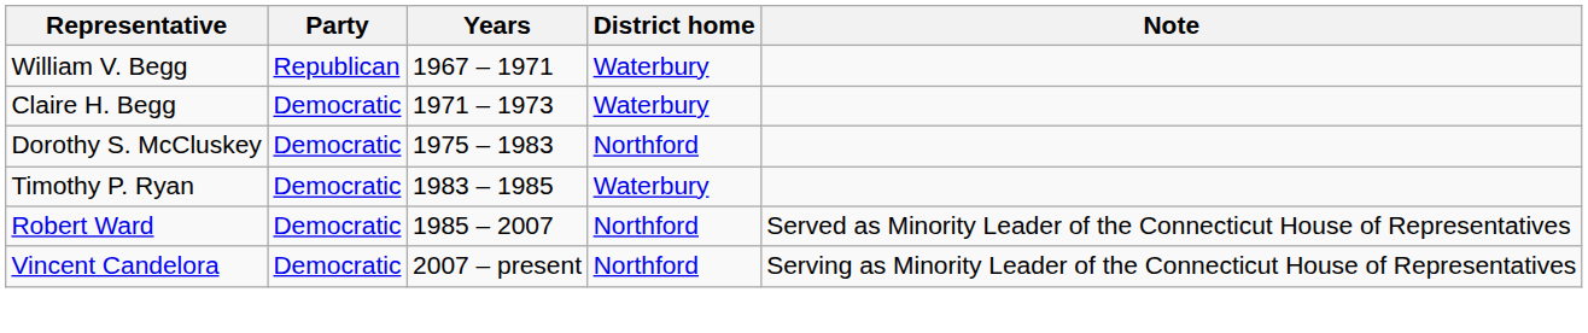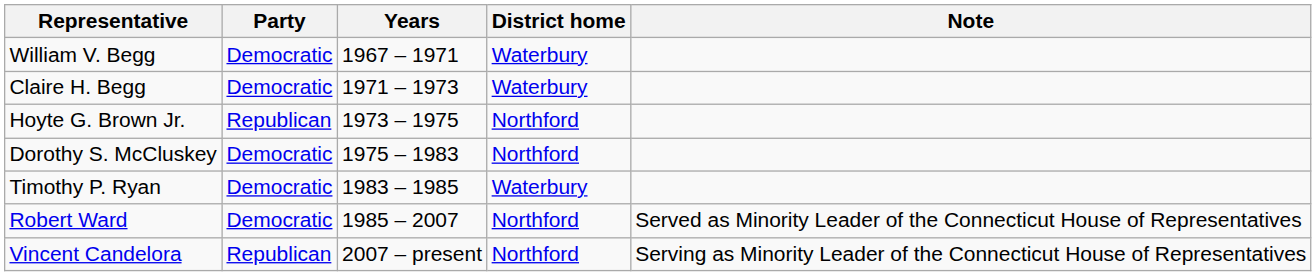 <table class=wikitable>
 <tr valign=bottom>
 <th>Representative</th>
 <th>Party</th>
 <th>Years</th>
 <th>District home</th>
 <th>Note</th>
 </tr>
 <tr>
 <td>William V. Begg</td>
-<td><a href='#'>Republican</a></td>
+<td><a href='#'>Democratic</a></td>
 <td>1967 – 1971</td>
 <td><a href='#'>Waterbury</a></td>
 <td></td>
 </tr>
 <tr>
 <td>Claire H. Begg</td>
 <td><a href='#'>Democratic</a></td>
 <td>1971 – 1973</td>
 <td><a href='#'>Waterbury</a></td>
+<td></td>
+</tr>
+<tr>
+<td>Hoyte G. Brown Jr.</td>
+<td><a href='#'>Republican</a></td>
+<td>1973 – 1975</td>
+<td><a href='#'>Northford</a></td>
 <td></td>
 </tr>
 <tr>
 <td>Dorothy S. McCluskey</td>
 <td><a href='#'>Democratic</a></td>
 <td>1975 – 1983</td>
 <td><a href='#'>Northford</a></td>
 <td></td>
 </tr>
 <tr>
 <td>Timothy P. Ryan</td>
 <td><a href='#'>Democratic</a></td>
 <td>1983 – 1985</td>
 <td><a href='#'>Waterbury</a></td>
 <td></td>
 </tr>
 <tr>
 <td><a href='#'>Robert Ward</a></td>
 <td><a href='#'>Democratic</a></td>
 <td>1985 – 2007</td>
 <td><a href='#'>Northford</a></td>
 <td>Served as Minority Leader of the Connecticut House of Representatives</td>
 </tr>
 <tr>
 <td><a href='#'>Vincent Candelora</a></td>
-<td><a href='#'>Democratic</a></td>
+<td><a href='#'>Republican</a></td>
 <td>2007 – present</td>
 <td><a href='#'>Northford</a></td>
 <td>Serving as Minority Leader of the Connecticut House of Representatives</td>
 </tr>
 </table>
